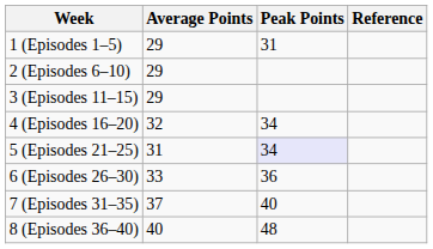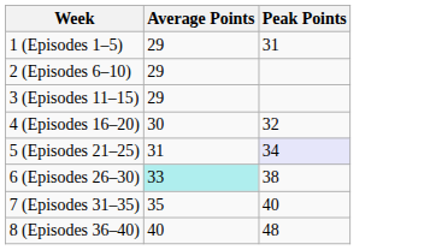 <table class="wikitable">
 <tr>
 <th>Week</th>
 <th>Average Points</th>
 <th>Peak Points</th>
-<th>Reference</th>
 </tr>
 <tr>
 <td>1 (Episodes 1–5)</td>
 <td>29</td>
 <td>31</td>
-<td></td>
 </tr>
 <tr>
 <td>2 (Episodes 6–10)</td>
 <td>29</td>
-<td></td>
 <td></td>
 </tr>
 <tr>
 <td>3 (Episodes 11–15)</td>
 <td>29</td>
 <td></td>
-<td></td>
 </tr>
 <tr>
 <td>4 (Episodes 16–20)</td>
+<td>30</td>
 <td>32</td>
-<td>34</td>
-<td></td>
 </tr>
 <tr>
 <td>5 (Episodes 21–25)</td>
 <td>31</td>
 <td style="background: lavender;">34</td>
-<td></td>
 </tr>
 <tr>
 <td>6 (Episodes 26–30)</td>
-<td>33</td>
-<td>36</td>
-<td></td>
+<td style="background: paleturquoise;">33</td>
+<td>38</td>
 </tr>
 <tr>
 <td>7 (Episodes 31–35)</td>
-<td>37</td>
+<td>35</td>
 <td>40</td>
-<td></td>
 </tr>
 <tr>
 <td>8 (Episodes 36–40)</td>
 <td>40</td>
 <td>48</td>
-<td></td>
 </tr>
 </table>
